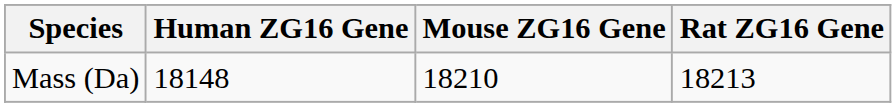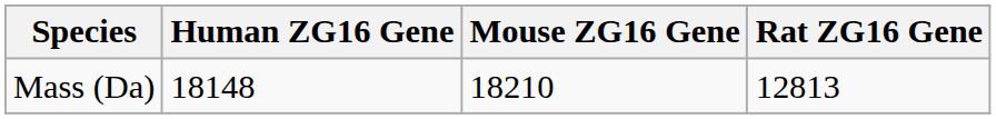 <table class="wikitable">
 <tr>
 <th>Species</th>
 <th>Human ZG16 Gene</th>
 <th>Mouse ZG16 Gene</th>
 <th>Rat ZG16 Gene</th>
 </tr>
 <tr>
 <td>Mass (Da)</td>
 <td>18148</td>
 <td>18210</td>
-<td>18213</td>
+<td>12813</td>
 </tr>
 </table>
